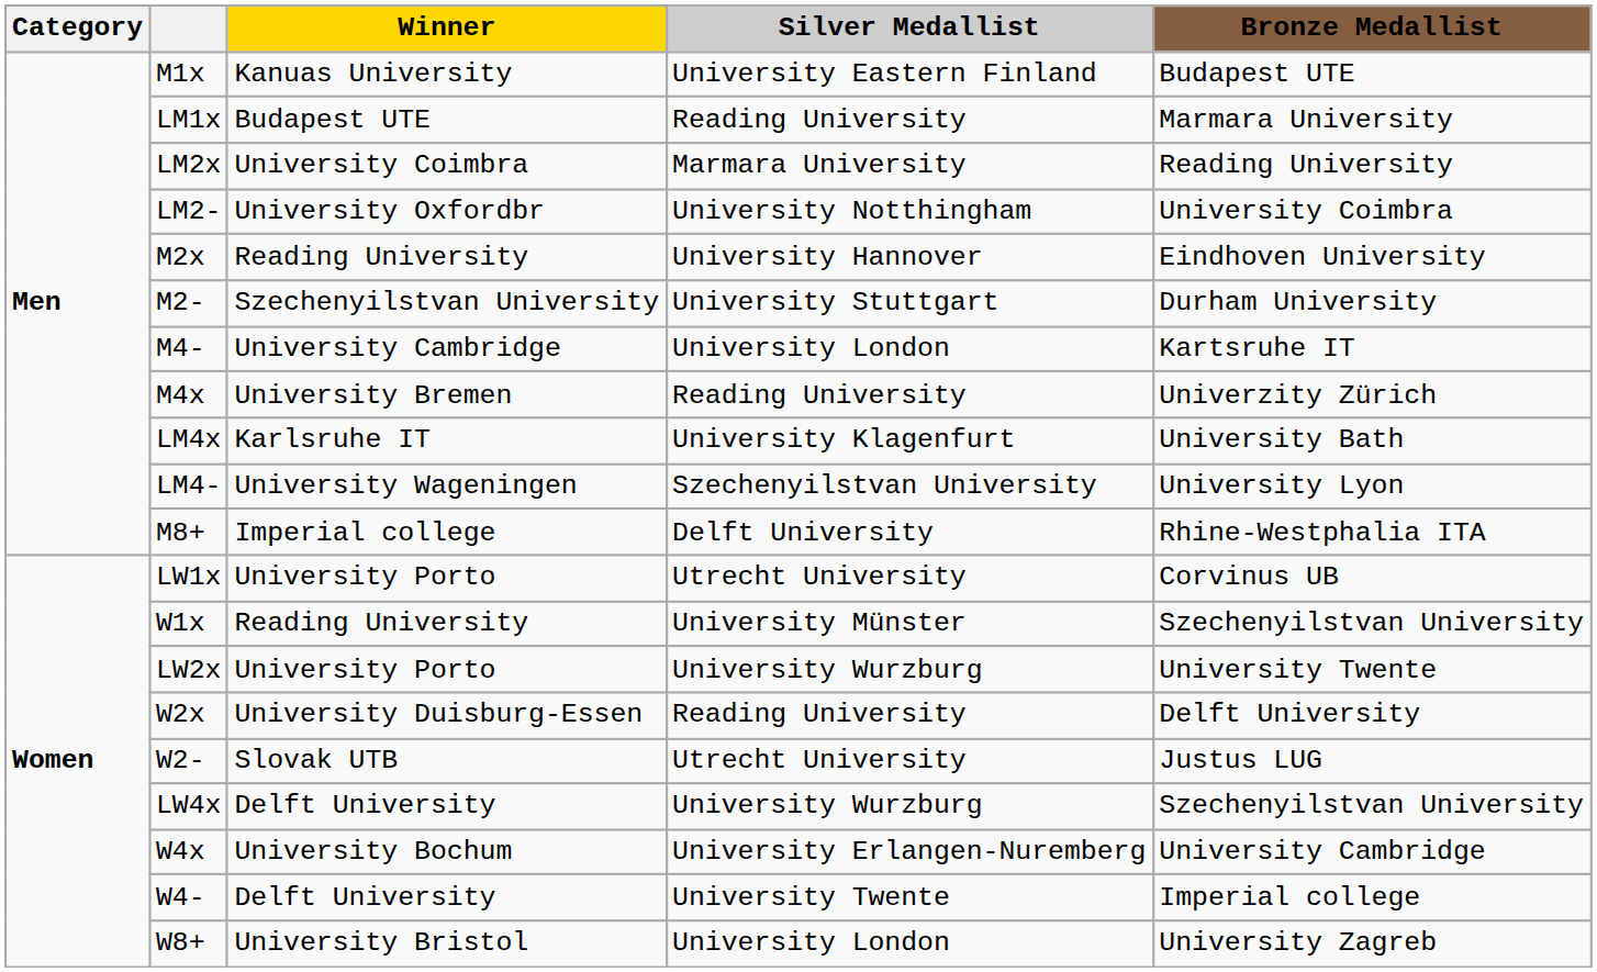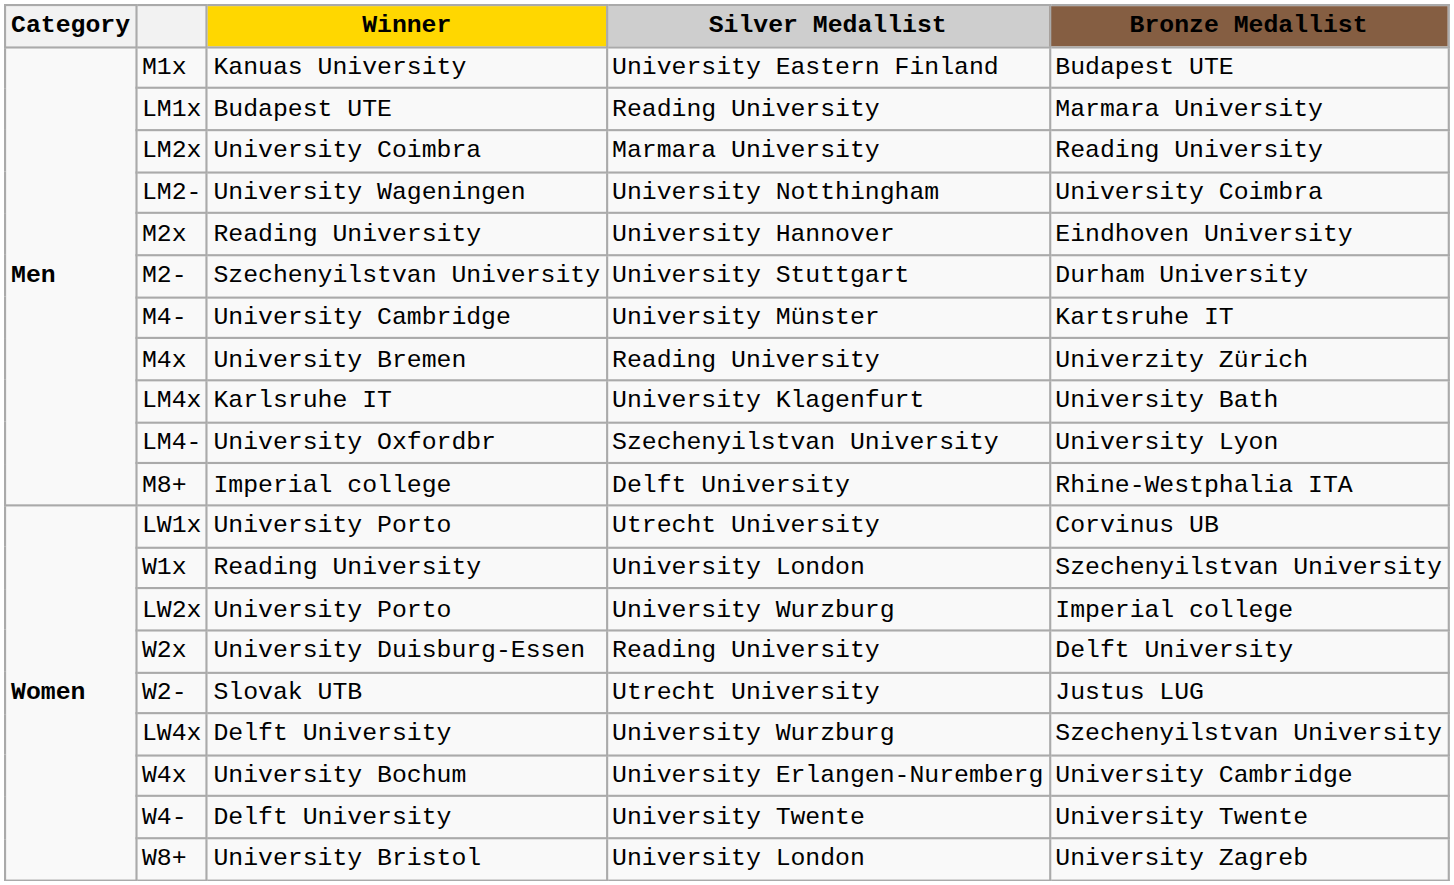 <table class=wikitable style="font-size:90%;">
 <tr>
 <th>Category</th>
 <th></th>
 <th style="background:#FFD700;">Winner</th>
 <th style="background:#CECECE;">Silver Medallist</th>
 <th style="background:#855E42;">Bronze Medallist</th>
 </tr>
 <tr>
 <td rowspan=11><strong>Men</strong></td>
 <td>M1x</td>
 <td>Kanuas University<br> </td>
 <td>University Eastern Finland<br> </td>
 <td>Budapest UTE<br> </td>
 </tr>
 <tr>
 <td>LM1x</td>
 <td>Budapest UTE<br> </td>
 <td>Reading University<br> </td>
 <td>Marmara University<br> </td>
 </tr>
 <tr>
 <td>LM2x</td>
 <td>University Coimbra<br> </td>
 <td>Marmara University<br> </td>
 <td>Reading University<br> </td>
 </tr>
 <tr>
 <td>LM2-</td>
-<td>University Oxfordbr<br> </td>
+<td>University Wageningen<br> </td>
 <td>University Notthingham <br> </td>
 <td>University Coimbra<br> </td>
 </tr>
 <tr>
 <td>M2x</td>
 <td>Reading University<br> </td>
 <td>University Hannover<br> </td>
 <td>Eindhoven University<br> </td>
 </tr>
 <tr>
 <td>M2-</td>
 <td>Szechenyilstvan University<br> </td>
 <td>University Stuttgart<br> </td>
 <td>Durham University <br> </td>
 </tr>
 <tr>
 <td>M4-</td>
 <td>University Cambridge<br> </td>
-<td>University London<br> </td>
+<td>University Münster<br> </td>
 <td>Kartsruhe IT <br> </td>
 </tr>
 <tr>
 <td>M4x</td>
 <td>University Bremen <br> </td>
 <td>Reading University<br> </td>
 <td>Univerzity Zürich<br> </td>
 </tr>
 <tr>
 <td>LM4x</td>
 <td>Karlsruhe IT<br> </td>
 <td>University Klagenfurt <br> </td>
 <td>University Bath<br> </td>
 </tr>
 <tr>
 <td>LM4-</td>
-<td>University Wageningen<br> </td>
+<td>University Oxfordbr<br> </td>
 <td>Szechenyilstvan University<br> </td>
 <td>University Lyon<br> </td>
 </tr>
 <tr>
 <td>M8+</td>
 <td>Imperial college <br> </td>
 <td>Delft University<br> </td>
 <td>Rhine-Westphalia ITA<br></td>
 </tr>
 <tr>
 <td rowspan=9><strong>Women</strong></td>
 <td>LW1x</td>
 <td>University Porto<br> </td>
 <td>Utrecht University<br> </td>
 <td>Corvinus UB<br> </td>
 </tr>
 <tr>
 <td>W1x</td>
 <td>Reading University<br> </td>
-<td>University Münster<br> </td>
+<td>University London<br> </td>
 <td>Szechenyilstvan University<br> </td>
 </tr>
 <tr>
 <td>LW2x</td>
 <td>University Porto<br> </td>
 <td>University Wurzburg <br> </td>
-<td>University Twente<br> </td>
+<td>Imperial college<br> </td>
 </tr>
 <tr>
 <td>W2x</td>
 <td>University Duisburg-Essen<br> </td>
 <td>Reading University<br> </td>
 <td>Delft University<br> </td>
 </tr>
 <tr>
 <td>W2-</td>
 <td>Slovak UTB<br> </td>
 <td>Utrecht University <br> </td>
 <td>Justus LUG<br> </td>
 </tr>
 <tr>
 <td>LW4x</td>
 <td>Delft University<br> </td>
 <td>University Wurzburg<br> </td>
 <td>Szechenyilstvan University<br> </td>
 </tr>
 <tr>
 <td>W4x</td>
 <td>University Bochum<br> </td>
 <td>University Erlangen-Nuremberg <br> </td>
 <td>University Cambridge <br> </td>
 </tr>
 <tr>
 <td>W4-</td>
 <td>Delft University<br> </td>
 <td>University Twente<br>  </td>
-<td>Imperial college<br> </td>
+<td>University Twente<br> </td>
 </tr>
 <tr>
 <td>W8+</td>
 <td>University Bristol<br> </td>
 <td>University London<br> </td>
 <td>University Zagreb<br>  </td>
 </tr>
 </table>
